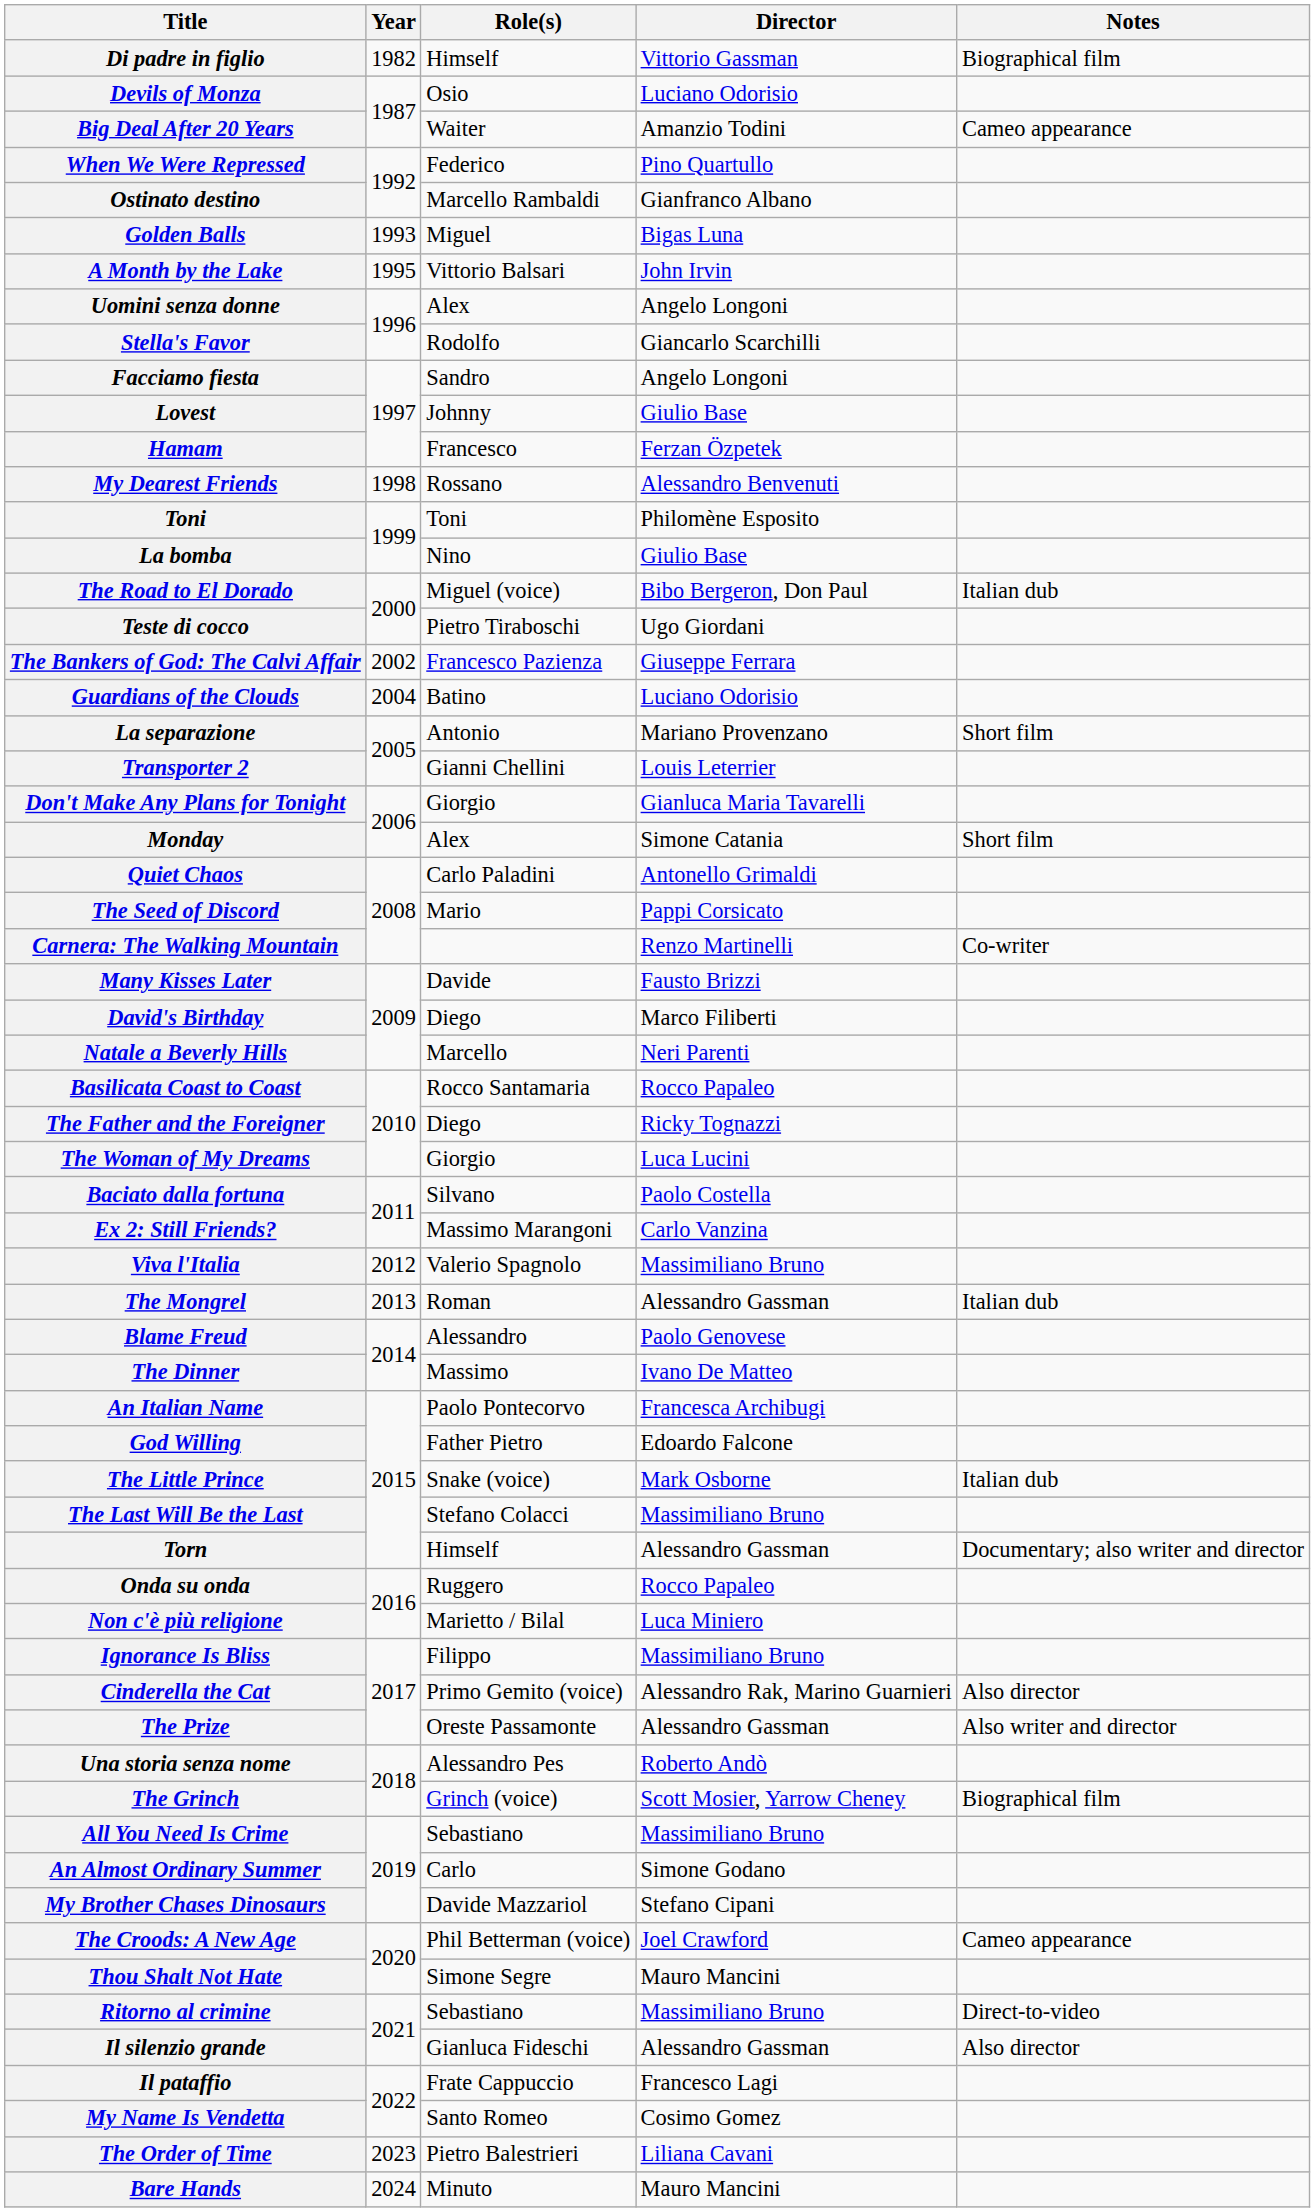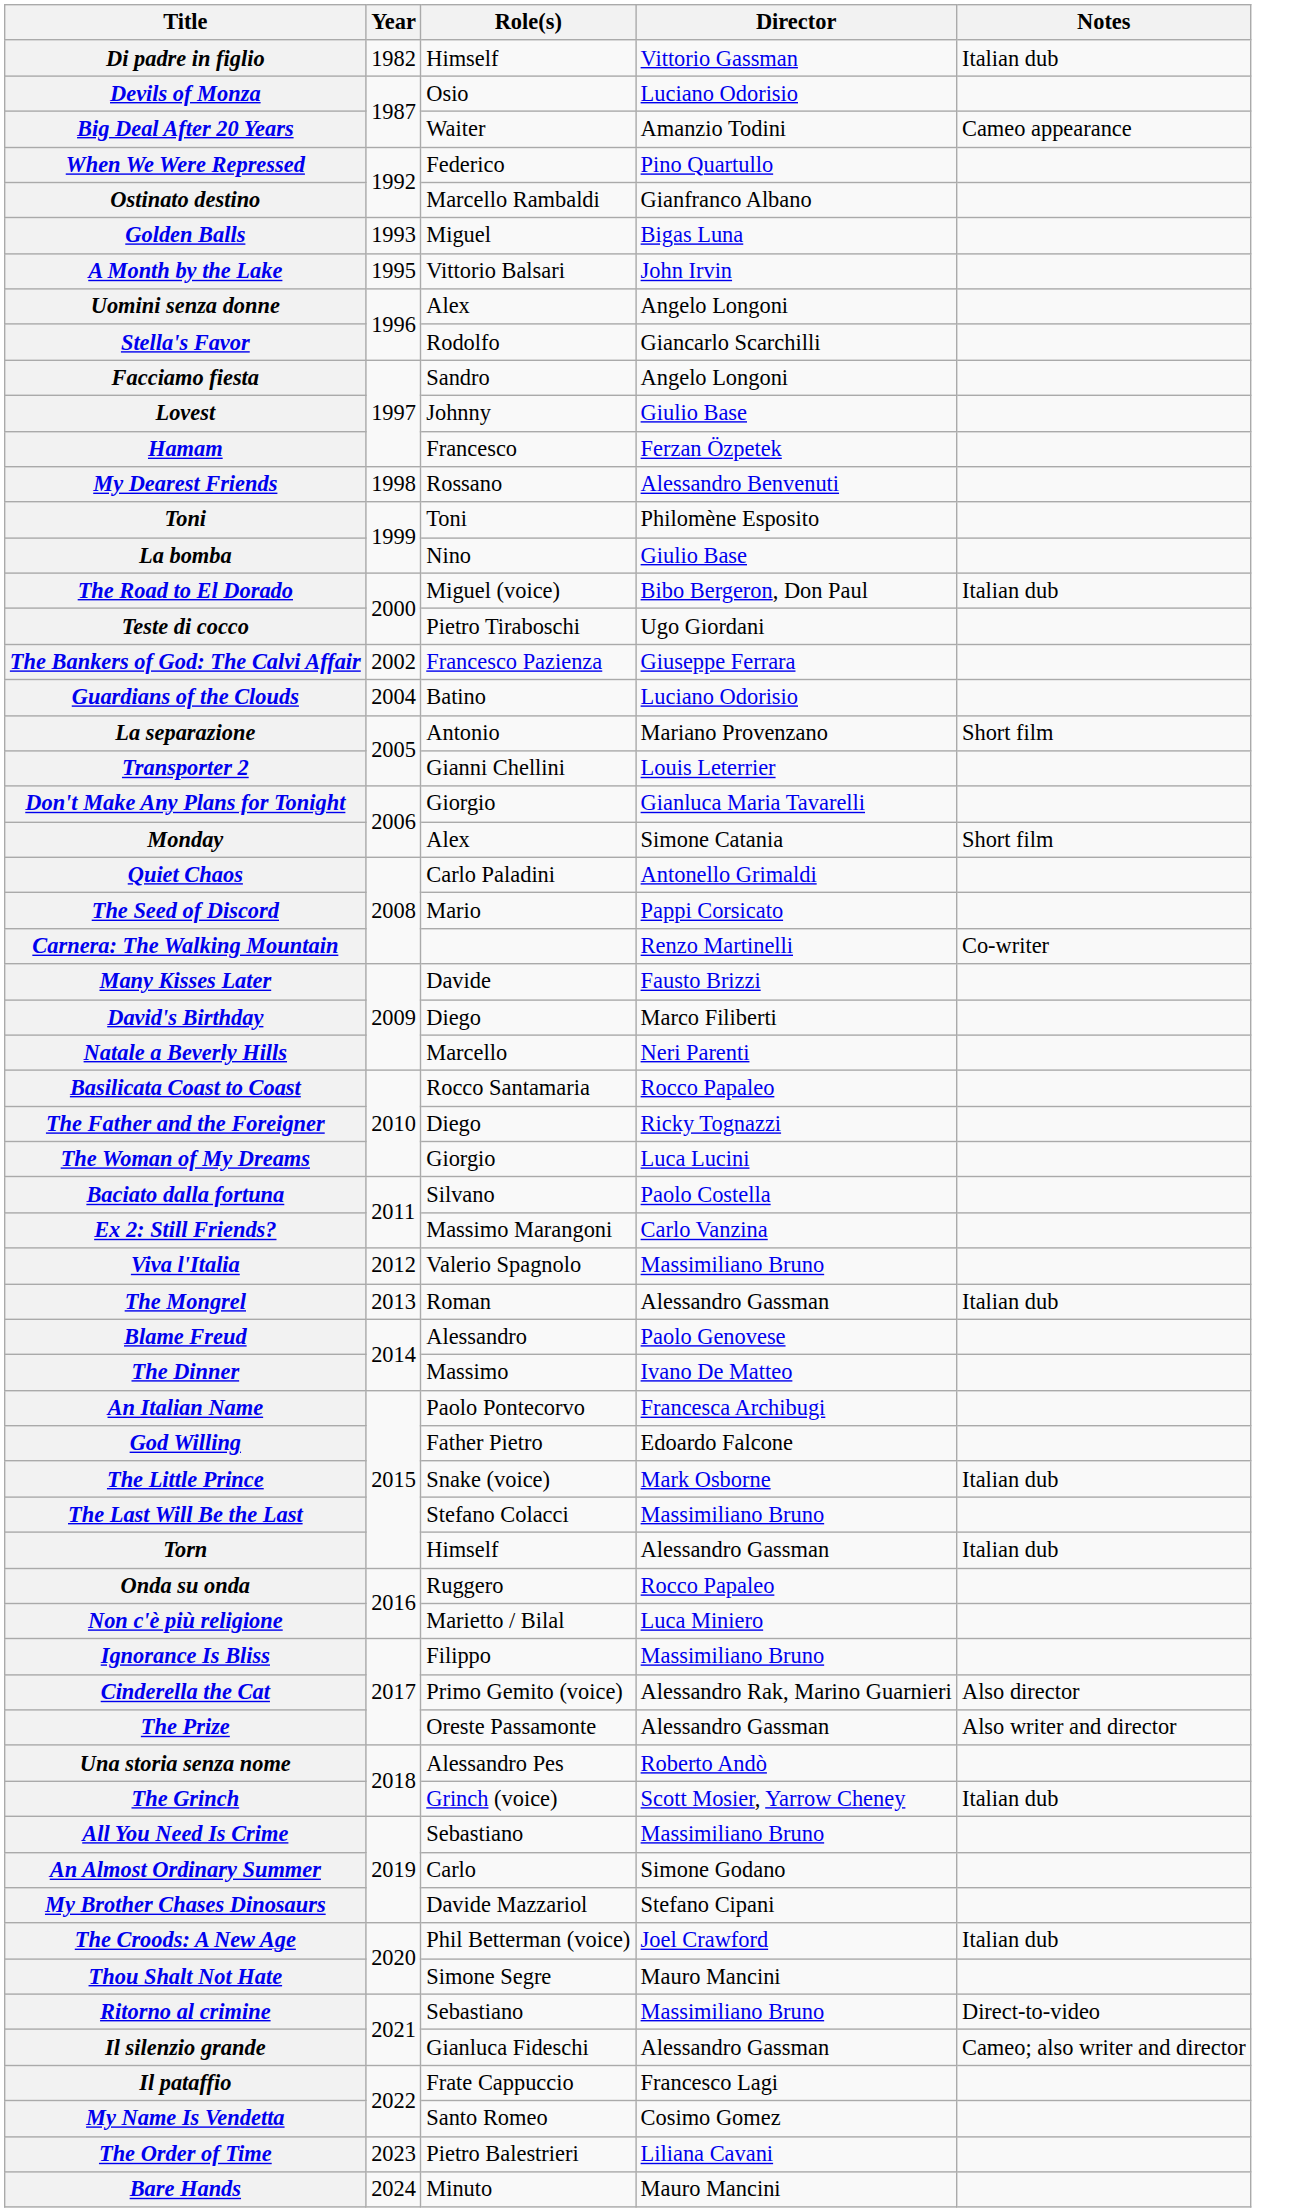 <table class="wikitable plainrowheaders sortable">
 <tr>
 <th scope="col">Title</th>
 <th scope="col">Year</th>
 <th scope="col">Role(s)</th>
 <th scope="col">Director</th>
 <th scope="col" class="unsortable">Notes</th>
 </tr>
 <tr>
 <th scope="row"><em>Di padre in figlio</em></th>
 <td>1982</td>
 <td>Himself</td>
 <td><a href='#'>Vittorio Gassman</a></td>
-<td>Biographical film</td>
+<td>Italian dub</td>
 </tr>
 <tr>
 <th scope="row"><em><a href='#'>Devils of Monza</a></em></th>
 <td rowspan="2">1987</td>
 <td>Osio</td>
 <td><a href='#'>Luciano Odorisio</a></td>
 <td></td>
 </tr>
 <tr>
 <th scope="row"><em><a href='#'>Big Deal After 20 Years</a></em></th>
 <td>Waiter</td>
 <td>Amanzio Todini</td>
 <td>Cameo appearance</td>
 </tr>
 <tr>
 <th scope="row"><em><a href='#'>When We Were Repressed</a></em></th>
 <td rowspan="2">1992</td>
 <td>Federico</td>
 <td><a href='#'>Pino Quartullo</a></td>
 <td></td>
 </tr>
 <tr>
 <th scope="row"><em>Ostinato destino</em></th>
 <td>Marcello Rambaldi</td>
 <td>Gianfranco Albano</td>
 <td></td>
 </tr>
 <tr>
 <th scope="row"><em><a href='#'>Golden Balls</a></em></th>
 <td>1993</td>
 <td>Miguel</td>
 <td><a href='#'>Bigas Luna</a></td>
 <td></td>
 </tr>
 <tr>
 <th scope="row"><em><a href='#'>A Month by the Lake</a></em></th>
 <td>1995</td>
 <td>Vittorio Balsari</td>
 <td><a href='#'>John Irvin</a></td>
 <td></td>
 </tr>
 <tr>
 <th scope="row"><em>Uomini senza donne</em></th>
 <td rowspan="2">1996</td>
 <td>Alex</td>
 <td>Angelo Longoni</td>
 <td></td>
 </tr>
 <tr>
 <th scope="row"><em><a href='#'>Stella's Favor</a></em></th>
 <td>Rodolfo</td>
 <td>Giancarlo Scarchilli</td>
 <td></td>
 </tr>
 <tr>
 <th scope="row"><em>Facciamo fiesta</em></th>
 <td rowspan="3">1997</td>
 <td>Sandro</td>
 <td>Angelo Longoni</td>
 <td></td>
 </tr>
 <tr>
 <th scope="row"><em>Lovest</em></th>
 <td>Johnny</td>
 <td><a href='#'>Giulio Base</a></td>
 <td></td>
 </tr>
 <tr>
 <th scope="row"><em><a href='#'>Hamam</a></em></th>
 <td>Francesco</td>
 <td><a href='#'>Ferzan Özpetek</a></td>
 <td></td>
 </tr>
 <tr>
 <th scope="row"><em><a href='#'>My Dearest Friends</a></em></th>
 <td>1998</td>
 <td>Rossano</td>
 <td><a href='#'>Alessandro Benvenuti</a></td>
 <td></td>
 </tr>
 <tr>
 <th scope="row"><em>Toni</em></th>
 <td rowspan="2">1999</td>
 <td>Toni</td>
 <td>Philomène Esposito</td>
 <td></td>
 </tr>
 <tr>
 <th scope="row"><em>La bomba</em></th>
 <td>Nino</td>
 <td><a href='#'>Giulio Base</a></td>
 <td></td>
 </tr>
 <tr>
 <th scope="row"><em><a href='#'>The Road to El Dorado</a></em></th>
 <td rowspan="2">2000</td>
 <td>Miguel (voice)</td>
 <td><a href='#'>Bibo Bergeron</a>, Don Paul</td>
 <td>Italian dub</td>
 </tr>
 <tr>
 <th scope="row"><em>Teste di cocco</em></th>
 <td>Pietro Tiraboschi</td>
 <td>Ugo Giordani</td>
 <td></td>
 </tr>
 <tr>
 <th scope="row"><em><a href='#'>The Bankers of God: The Calvi Affair</a></em></th>
 <td>2002</td>
 <td><a href='#'>Francesco Pazienza</a></td>
 <td><a href='#'>Giuseppe Ferrara</a></td>
 <td></td>
 </tr>
 <tr>
 <th scope="row"><em><a href='#'>Guardians of the Clouds</a></em></th>
 <td>2004</td>
 <td>Batino</td>
 <td><a href='#'>Luciano Odorisio</a></td>
 <td></td>
 </tr>
 <tr>
 <th scope="row"><em>La separazione</em></th>
 <td rowspan="2">2005</td>
 <td>Antonio</td>
 <td>Mariano Provenzano</td>
 <td>Short film</td>
 </tr>
 <tr>
 <th scope="row"><em><a href='#'>Transporter 2</a></em></th>
 <td>Gianni Chellini</td>
 <td><a href='#'>Louis Leterrier</a></td>
 <td></td>
 </tr>
 <tr>
 <th scope="row"><em><a href='#'>Don't Make Any Plans for Tonight</a></em></th>
 <td rowspan="2">2006</td>
 <td>Giorgio</td>
 <td><a href='#'>Gianluca Maria Tavarelli</a></td>
 <td></td>
 </tr>
 <tr>
 <th scope="row"><em>Monday</em></th>
 <td>Alex</td>
 <td>Simone Catania</td>
 <td>Short film</td>
 </tr>
 <tr>
 <th scope="row"><em><a href='#'>Quiet Chaos</a></em></th>
 <td rowspan="3">2008</td>
 <td>Carlo Paladini</td>
 <td><a href='#'>Antonello Grimaldi</a></td>
 <td></td>
 </tr>
 <tr>
 <th scope="row"><em><a href='#'>The Seed of Discord</a></em></th>
 <td>Mario</td>
 <td><a href='#'>Pappi Corsicato</a></td>
 <td></td>
 </tr>
 <tr>
 <th scope="row"><em><a href='#'>Carnera: The Walking Mountain</a></em></th>
 <td></td>
 <td><a href='#'>Renzo Martinelli</a></td>
 <td>Co-writer</td>
 </tr>
 <tr>
 <th scope="row"><em><a href='#'>Many Kisses Later</a></em></th>
 <td rowspan="3">2009</td>
 <td>Davide</td>
 <td><a href='#'>Fausto Brizzi</a></td>
 <td></td>
 </tr>
 <tr>
 <th scope="row"><em><a href='#'>David's Birthday</a></em></th>
 <td>Diego</td>
 <td>Marco Filiberti</td>
 <td></td>
 </tr>
 <tr>
 <th scope="row"><em><a href='#'>Natale a Beverly Hills</a></em></th>
 <td>Marcello</td>
 <td><a href='#'>Neri Parenti</a></td>
 <td></td>
 </tr>
 <tr>
 <th scope="row"><em><a href='#'>Basilicata Coast to Coast</a></em></th>
 <td rowspan="3">2010</td>
 <td>Rocco Santamaria</td>
 <td><a href='#'>Rocco Papaleo</a></td>
 <td></td>
 </tr>
 <tr>
 <th scope="row"><em><a href='#'>The Father and the Foreigner</a></em></th>
 <td>Diego</td>
 <td><a href='#'>Ricky Tognazzi</a></td>
 <td></td>
 </tr>
 <tr>
 <th scope="row"><em><a href='#'>The Woman of My Dreams</a></em></th>
 <td>Giorgio</td>
 <td><a href='#'>Luca Lucini</a></td>
 <td></td>
 </tr>
 <tr>
 <th scope="row"><em><a href='#'>Baciato dalla fortuna</a></em></th>
 <td rowspan="2">2011</td>
 <td>Silvano</td>
 <td><a href='#'>Paolo Costella</a></td>
 <td></td>
 </tr>
 <tr>
 <th scope="row"><em><a href='#'>Ex 2: Still Friends?</a></em></th>
 <td>Massimo Marangoni</td>
 <td><a href='#'>Carlo Vanzina</a></td>
 <td></td>
 </tr>
 <tr>
 <th scope="row"><em><a href='#'>Viva l'Italia</a></em></th>
 <td>2012</td>
 <td>Valerio Spagnolo</td>
 <td><a href='#'>Massimiliano Bruno</a></td>
 <td></td>
 </tr>
 <tr>
 <th scope="row"><em><a href='#'>The Mongrel</a></em></th>
 <td>2013</td>
 <td>Roman</td>
 <td>Alessandro Gassman</td>
 <td>Italian dub</td>
 </tr>
 <tr>
 <th scope="row"><em><a href='#'>Blame Freud</a></em></th>
 <td rowspan="2">2014</td>
 <td>Alessandro</td>
 <td><a href='#'>Paolo Genovese</a></td>
 <td></td>
 </tr>
 <tr>
 <th scope="row"><em><a href='#'>The Dinner</a></em></th>
 <td>Massimo</td>
 <td><a href='#'>Ivano De Matteo</a></td>
 <td></td>
 </tr>
 <tr>
 <th scope="row"><em><a href='#'>An Italian Name</a></em></th>
 <td rowspan="5">2015</td>
 <td>Paolo Pontecorvo</td>
 <td><a href='#'>Francesca Archibugi</a></td>
 <td></td>
 </tr>
 <tr>
 <th scope="row"><em><a href='#'>God Willing</a></em></th>
 <td>Father Pietro</td>
 <td>Edoardo Falcone</td>
 <td></td>
 </tr>
 <tr>
 <th scope="row"><em><a href='#'>The Little Prince</a></em></th>
 <td>Snake (voice)</td>
 <td><a href='#'>Mark Osborne</a></td>
 <td>Italian dub</td>
 </tr>
 <tr>
 <th scope="row"><em><a href='#'>The Last Will Be the Last</a></em></th>
 <td>Stefano Colacci</td>
 <td><a href='#'>Massimiliano Bruno</a></td>
 <td></td>
 </tr>
 <tr>
 <th scope="row"><em>Torn</em></th>
 <td>Himself</td>
 <td>Alessandro Gassman</td>
-<td>Documentary; also writer and director</td>
+<td>Italian dub</td>
 </tr>
 <tr>
 <th scope="row"><em>Onda su onda</em></th>
 <td rowspan="2">2016</td>
 <td>Ruggero</td>
 <td><a href='#'>Rocco Papaleo</a></td>
 <td></td>
 </tr>
 <tr>
 <th scope="row"><em><a href='#'>Non c'è più religione</a></em></th>
 <td>Marietto / Bilal</td>
 <td><a href='#'>Luca Miniero</a></td>
 <td></td>
 </tr>
 <tr>
 <th scope="row"><em><a href='#'>Ignorance Is Bliss</a></em></th>
 <td rowspan="3">2017</td>
 <td>Filippo</td>
 <td><a href='#'>Massimiliano Bruno</a></td>
 <td></td>
 </tr>
 <tr>
 <th scope="row"><em><a href='#'>Cinderella the Cat</a></em></th>
 <td>Primo Gemito (voice)</td>
 <td>Alessandro Rak, Marino Guarnieri</td>
 <td>Also director</td>
 </tr>
 <tr>
 <th scope="row"><em><a href='#'>The Prize</a></em></th>
 <td>Oreste Passamonte</td>
 <td>Alessandro Gassman</td>
 <td>Also writer and director</td>
 </tr>
 <tr>
 <th scope="row"><em>Una storia senza nome</em></th>
 <td rowspan="2">2018</td>
 <td>Alessandro Pes</td>
 <td><a href='#'>Roberto Andò</a></td>
 <td></td>
 </tr>
 <tr>
 <th scope="row"><em><a href='#'>The Grinch</a></em></th>
 <td><a href='#'>Grinch</a> (voice)</td>
 <td><a href='#'>Scott Mosier</a>, <a href='#'>Yarrow Cheney</a></td>
-<td>Biographical film</td>
+<td>Italian dub</td>
 </tr>
 <tr>
 <th scope="row"><em><a href='#'>All You Need Is Crime</a></em></th>
 <td rowspan="3">2019</td>
 <td>Sebastiano</td>
 <td><a href='#'>Massimiliano Bruno</a></td>
 <td></td>
 </tr>
 <tr>
 <th scope="row"><em><a href='#'>An Almost Ordinary Summer</a></em></th>
 <td>Carlo</td>
 <td>Simone Godano</td>
 <td></td>
 </tr>
 <tr>
 <th scope="row"><em><a href='#'>My Brother Chases Dinosaurs</a></em></th>
 <td>Davide Mazzariol</td>
 <td>Stefano Cipani</td>
 <td></td>
 </tr>
 <tr>
 <th scope="row"><em><a href='#'>The Croods: A New Age</a></em></th>
 <td rowspan="2">2020</td>
 <td>Phil Betterman (voice)</td>
 <td><a href='#'>Joel Crawford</a></td>
-<td>Cameo appearance</td>
+<td>Italian dub</td>
 </tr>
 <tr>
 <th scope="row"><em><a href='#'>Thou Shalt Not Hate</a></em></th>
 <td>Simone Segre</td>
 <td>Mauro Mancini</td>
 <td></td>
 </tr>
 <tr>
 <th scope="row"><em><a href='#'>Ritorno al crimine</a></em></th>
 <td rowspan="2">2021</td>
 <td>Sebastiano</td>
 <td><a href='#'>Massimiliano Bruno</a></td>
 <td>Direct-to-video</td>
 </tr>
 <tr>
 <th scope="row"><em>Il silenzio grande</em></th>
 <td>Gianluca Fideschi</td>
 <td>Alessandro Gassman</td>
-<td>Also director</td>
+<td>Cameo; also writer and director</td>
 </tr>
 <tr>
 <th scope="row"><em>Il pataffio</em></th>
 <td rowspan="2">2022</td>
 <td>Frate Cappuccio</td>
 <td>Francesco Lagi</td>
 <td></td>
 </tr>
 <tr>
 <th scope="row"><em><a href='#'>My Name Is Vendetta</a></em></th>
 <td>Santo Romeo</td>
 <td>Cosimo Gomez</td>
 <td></td>
 </tr>
 <tr>
 <th scope="row"><em><a href='#'>The Order of Time</a></em></th>
 <td>2023</td>
 <td>Pietro Balestrieri</td>
 <td><a href='#'>Liliana Cavani</a></td>
 <td></td>
 </tr>
 <tr>
 <th scope="row"><em><a href='#'>Bare Hands</a></em></th>
 <td>2024</td>
 <td>Minuto</td>
 <td>Mauro Mancini</td>
 <td></td>
 </tr>
 </table>
